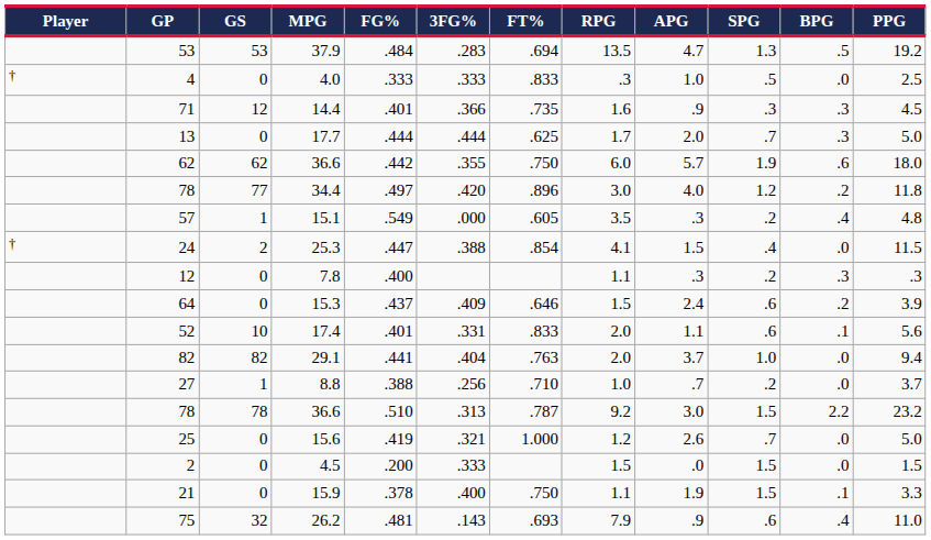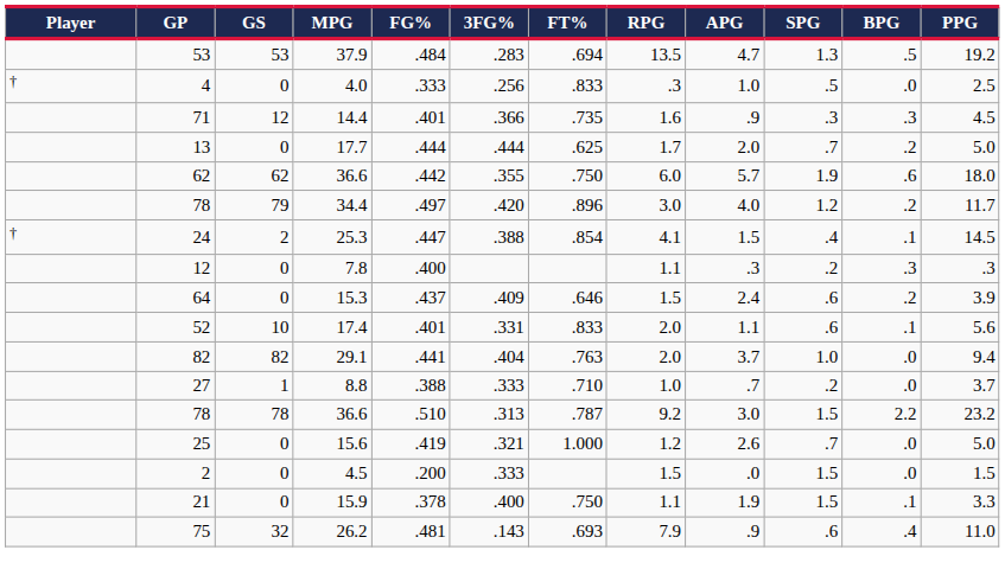 <table class="wikitable sortable" style="text-align:right; font-size: 90%">
 <tr>
 <th style="background:#1D2951; color:#FFFFFF; border-top:#DC143C 3px solid; border-bottom:#DC143C 3px solid;" width="10%">Player</th>
 <th style="background: #1D2951; color:#FFFFFF; border-top:#DC143C 3px solid; border-bottom:#DC143C 3px solid;" width="6%">GP</th>
 <th style="background: #1D2951; color:#FFFFFF; border-top:#DC143C 3px solid; border-bottom:#DC143C 3px solid;" width="6%">GS</th>
 <th style="background: #1D2951; color:#FFFFFF; border-top:#DC143C 3px solid; border-bottom:#DC143C 3px solid;" width="6%">MPG</th>
 <th style="background: #1D2951; color:#FFFFFF; border-top:#DC143C 3px solid; border-bottom:#DC143C 3px solid;" width="6%">FG%</th>
 <th style="background: #1D2951; color:#FFFFFF; border-top:#DC143C 3px solid; border-bottom:#DC143C 3px solid;" width="6%">3FG%</th>
 <th style="background: #1D2951; color:#FFFFFF; border-top:#DC143C 3px solid; border-bottom:#DC143C 3px solid;" width="6%">FT%</th>
 <th style="background: #1D2951; color:#FFFFFF; border-top:#DC143C 3px solid; border-bottom:#DC143C 3px solid;" width="6%">RPG</th>
 <th style="background: #1D2951; color:#FFFFFF; border-top:#DC143C 3px solid; border-bottom:#DC143C 3px solid;" width="6%">APG</th>
 <th style="background: #1D2951; color:#FFFFFF; border-top:#DC143C 3px solid; border-bottom:#DC143C 3px solid;" width="6%">SPG</th>
 <th style="background: #1D2951; color:#FFFFFF; border-top:#DC143C 3px solid; border-bottom:#DC143C 3px solid;" width="6%">BPG</th>
 <th style="background: #1D2951; color:#FFFFFF; border-top:#DC143C 3px solid; border-bottom:#DC143C 3px solid;" width="6%">PPG</th>
 </tr>
 <tr>
 <td style="text-align:left;"></td>
 <td>53</td>
 <td>53</td>
 <td>37.9</td>
 <td>.484</td>
 <td>.283</td>
 <td>.694</td>
 <td>13.5</td>
 <td>4.7</td>
 <td>1.3</td>
 <td>.5</td>
 <td>19.2</td>
 </tr>
 <tr>
 <td style="text-align:left;"><sup>†</sup></td>
 <td>4</td>
 <td>0</td>
 <td>4.0</td>
 <td>.333</td>
-<td>.333</td>
+<td>.256</td>
 <td>.833</td>
 <td>.3</td>
 <td>1.0</td>
 <td>.5</td>
 <td>.0</td>
 <td>2.5</td>
 </tr>
 <tr>
 <td style="text-align:left;"></td>
 <td>71</td>
 <td>12</td>
 <td>14.4</td>
 <td>.401</td>
 <td>.366</td>
 <td>.735</td>
 <td>1.6</td>
 <td>.9</td>
 <td>.3</td>
 <td>.3</td>
 <td>4.5</td>
 </tr>
 <tr>
 <td style="text-align:left;"></td>
 <td>13</td>
 <td>0</td>
 <td>17.7</td>
 <td>.444</td>
 <td>.444</td>
 <td>.625</td>
 <td>1.7</td>
 <td>2.0</td>
 <td>.7</td>
-<td>.3</td>
+<td>.2</td>
 <td>5.0</td>
 </tr>
 <tr>
 <td style="text-align:left;"></td>
 <td>62</td>
 <td>62</td>
 <td>36.6</td>
 <td>.442</td>
 <td>.355</td>
 <td>.750</td>
 <td>6.0</td>
 <td>5.7</td>
 <td>1.9</td>
 <td>.6</td>
 <td>18.0</td>
 </tr>
 <tr>
 <td style="text-align:left;"></td>
 <td>78</td>
-<td>77</td>
+<td>79</td>
 <td>34.4</td>
 <td>.497</td>
 <td>.420</td>
 <td>.896</td>
 <td>3.0</td>
 <td>4.0</td>
 <td>1.2</td>
 <td>.2</td>
-<td>11.8</td>
-</tr>
-<tr>
-<td style="text-align:left;"></td>
-<td>57</td>
-<td>1</td>
-<td>15.1</td>
-<td>.549</td>
-<td>.000</td>
-<td>.605</td>
-<td>3.5</td>
-<td>.3</td>
-<td>.2</td>
-<td>.4</td>
-<td>4.8</td>
+<td>11.7</td>
 </tr>
 <tr>
 <td style="text-align:left;"><sup>†</sup></td>
 <td>24</td>
 <td>2</td>
 <td>25.3</td>
 <td>.447</td>
 <td>.388</td>
 <td>.854</td>
 <td>4.1</td>
 <td>1.5</td>
 <td>.4</td>
-<td>.0</td>
-<td>11.5</td>
+<td>.1</td>
+<td>14.5</td>
 </tr>
 <tr>
 <td style="text-align:left;"></td>
 <td>12</td>
 <td>0</td>
 <td>7.8</td>
 <td>.400</td>
 <td></td>
 <td></td>
 <td>1.1</td>
 <td>.3</td>
 <td>.2</td>
 <td>.3</td>
 <td>.3</td>
 </tr>
 <tr>
 <td style="text-align:left;"></td>
 <td>64</td>
 <td>0</td>
 <td>15.3</td>
 <td>.437</td>
 <td>.409</td>
 <td>.646</td>
 <td>1.5</td>
 <td>2.4</td>
 <td>.6</td>
 <td>.2</td>
 <td>3.9</td>
 </tr>
 <tr>
 <td style="text-align:left;"></td>
 <td>52</td>
 <td>10</td>
 <td>17.4</td>
 <td>.401</td>
 <td>.331</td>
 <td>.833</td>
 <td>2.0</td>
 <td>1.1</td>
 <td>.6</td>
 <td>.1</td>
 <td>5.6</td>
 </tr>
 <tr>
 <td style="text-align:left;"></td>
 <td>82</td>
 <td>82</td>
 <td>29.1</td>
 <td>.441</td>
 <td>.404</td>
 <td>.763</td>
 <td>2.0</td>
 <td>3.7</td>
 <td>1.0</td>
 <td>.0</td>
 <td>9.4</td>
 </tr>
 <tr>
 <td style="text-align:left;"></td>
 <td>27</td>
 <td>1</td>
 <td>8.8</td>
 <td>.388</td>
-<td>.256</td>
+<td>.333</td>
 <td>.710</td>
 <td>1.0</td>
 <td>.7</td>
 <td>.2</td>
 <td>.0</td>
 <td>3.7</td>
 </tr>
 <tr>
 <td style="text-align:left;"></td>
 <td>78</td>
 <td>78</td>
 <td>36.6</td>
 <td>.510</td>
 <td>.313</td>
 <td>.787</td>
 <td>9.2</td>
 <td>3.0</td>
 <td>1.5</td>
 <td>2.2</td>
 <td>23.2</td>
 </tr>
 <tr>
 <td style="text-align:left;"></td>
 <td>25</td>
 <td>0</td>
 <td>15.6</td>
 <td>.419</td>
 <td>.321</td>
 <td>1.000</td>
 <td>1.2</td>
 <td>2.6</td>
 <td>.7</td>
 <td>.0</td>
 <td>5.0</td>
 </tr>
 <tr>
 <td style="text-align:left;"></td>
 <td>2</td>
 <td>0</td>
 <td>4.5</td>
 <td>.200</td>
 <td>.333</td>
 <td></td>
 <td>1.5</td>
 <td>.0</td>
 <td>1.5</td>
 <td>.0</td>
 <td>1.5</td>
 </tr>
 <tr>
 <td style="text-align:left;"></td>
 <td>21</td>
 <td>0</td>
 <td>15.9</td>
 <td>.378</td>
 <td>.400</td>
 <td>.750</td>
 <td>1.1</td>
 <td>1.9</td>
 <td>1.5</td>
 <td>.1</td>
 <td>3.3</td>
 </tr>
 <tr>
 <td style="text-align:left;"></td>
 <td>75</td>
 <td>32</td>
 <td>26.2</td>
 <td>.481</td>
 <td>.143</td>
 <td>.693</td>
 <td>7.9</td>
 <td>.9</td>
 <td>.6</td>
 <td>.4</td>
 <td>11.0</td>
 </tr>
 </table>
